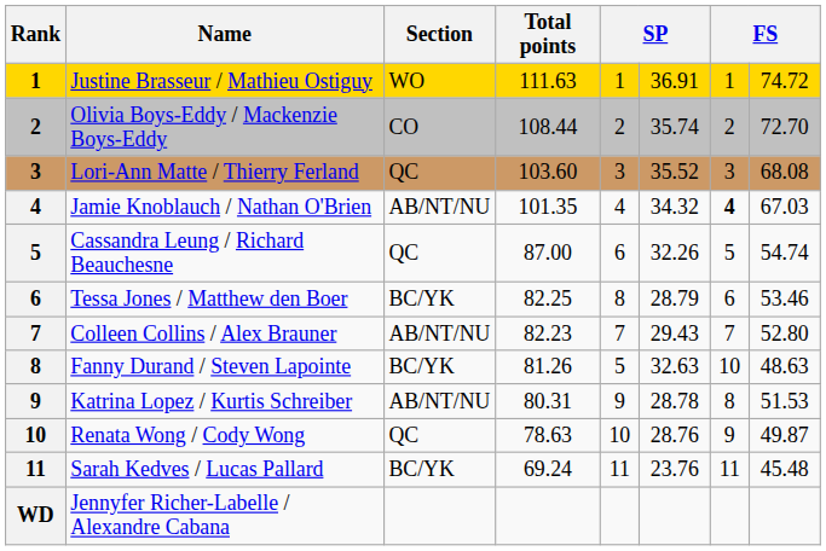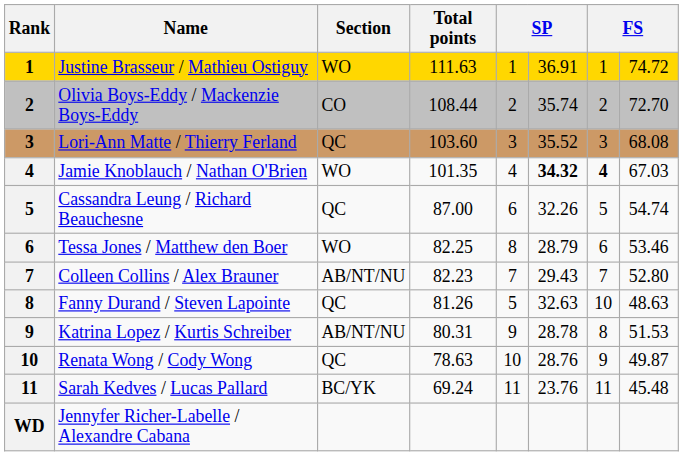 <table class="wikitable sortable">
 <tr>
 <th>Rank</th>
 <th>Name</th>
 <th>Section</th>
 <th>Total points</th>
 <th colspan="2" width="80px"><a href='#'>SP</a></th>
 <th colspan="2" width="80px"><a href='#'>FS</a></th>
 </tr>
 <tr bgcolor="gold">
 <td align="center"><strong>1</strong></td>
 <td><a href='#'>Justine Brasseur</a> / <a href='#'>Mathieu Ostiguy</a></td>
 <td>WO</td>
 <td align="center">111.63</td>
 <td align="center">1</td>
 <td align="center">36.91</td>
 <td align="center">1</td>
 <td align="center">74.72</td>
 </tr>
 <tr bgcolor="silver">
 <td align="center"><strong>2</strong></td>
 <td><a href='#'>Olivia Boys-Eddy</a> / <a href='#'>Mackenzie Boys-Eddy</a></td>
 <td>CO</td>
 <td align="center">108.44</td>
 <td align="center">2</td>
 <td align="center">35.74</td>
 <td align="center">2</td>
 <td align="center">72.70</td>
 </tr>
 <tr bgcolor="cc9966">
 <td align="center"><strong>3</strong></td>
 <td><a href='#'>Lori-Ann Matte</a> / <a href='#'>Thierry Ferland</a></td>
 <td>QC</td>
 <td align="center">103.60</td>
 <td align="center">3</td>
 <td align="center">35.52</td>
 <td align="center">3</td>
 <td align="center">68.08</td>
 </tr>
 <tr>
 <th>4</th>
 <td><a href='#'>Jamie Knoblauch</a> / <a href='#'>Nathan O'Brien</a></td>
-<td>AB/NT/NU</td>
+<td>WO</td>
 <td align="center">101.35</td>
 <td align="center">4</td>
-<td align="center">34.32</td>
+<td align="center"><strong>34.32</strong></td>
 <td align="center"><strong>4</strong></td>
 <td align="center">67.03</td>
 </tr>
 <tr>
 <th>5</th>
 <td><a href='#'>Cassandra Leung</a> / <a href='#'>Richard Beauchesne</a></td>
 <td>QC</td>
 <td align="center">87.00</td>
 <td align="center">6</td>
 <td align="center">32.26</td>
 <td align="center">5</td>
 <td align="center">54.74</td>
 </tr>
 <tr>
 <th>6</th>
 <td><a href='#'>Tessa Jones</a> / <a href='#'>Matthew den Boer</a></td>
-<td>BC/YK</td>
+<td>WO</td>
 <td align="center">82.25</td>
 <td align="center">8</td>
 <td align="center">28.79</td>
 <td align="center">6</td>
 <td align="center">53.46</td>
 </tr>
 <tr>
 <th>7</th>
 <td><a href='#'>Colleen Collins</a> / <a href='#'>Alex Brauner</a></td>
 <td>AB/NT/NU</td>
 <td align="center">82.23</td>
 <td align="center">7</td>
 <td align="center">29.43</td>
 <td align="center">7</td>
 <td align="center">52.80</td>
 </tr>
 <tr>
 <th>8</th>
 <td><a href='#'>Fanny Durand</a> / <a href='#'>Steven Lapointe</a></td>
-<td>BC/YK</td>
+<td>QC</td>
 <td align="center">81.26</td>
 <td align="center">5</td>
 <td align="center">32.63</td>
 <td align="center">10</td>
 <td align="center">48.63</td>
 </tr>
 <tr>
 <th>9</th>
 <td><a href='#'>Katrina Lopez</a> / <a href='#'>Kurtis Schreiber</a></td>
 <td>AB/NT/NU</td>
 <td align="center">80.31</td>
 <td align="center">9</td>
 <td align="center">28.78</td>
 <td align="center">8</td>
 <td align="center">51.53</td>
 </tr>
 <tr>
 <th>10</th>
 <td><a href='#'>Renata Wong</a> / <a href='#'>Cody Wong</a></td>
 <td>QC</td>
 <td align="center">78.63</td>
 <td align="center">10</td>
 <td align="center">28.76</td>
 <td align="center">9</td>
 <td align="center">49.87</td>
 </tr>
 <tr>
 <th>11</th>
 <td><a href='#'>Sarah Kedves</a> / <a href='#'>Lucas Pallard</a></td>
 <td>BC/YK</td>
 <td align="center">69.24</td>
 <td align="center">11</td>
 <td align="center">23.76</td>
 <td align="center">11</td>
 <td align="center">45.48</td>
 </tr>
 <tr>
 <th>WD</th>
 <td><a href='#'>Jennyfer Richer-Labelle</a> / <a href='#'>Alexandre Cabana</a></td>
 <td></td>
 <td></td>
 <td></td>
 <td></td>
 <td></td>
 <td></td>
 </tr>
 </table>
